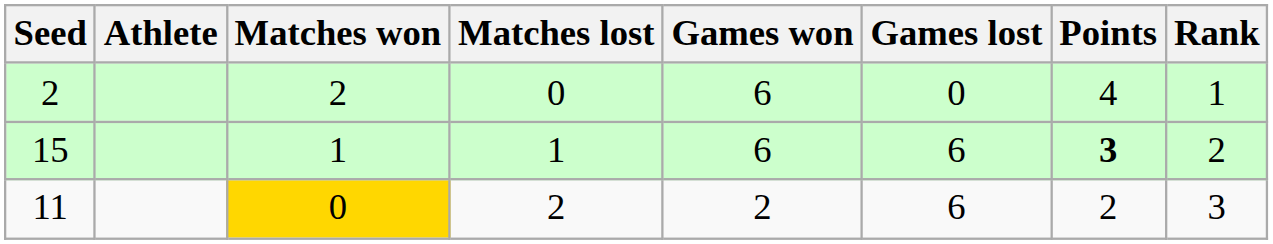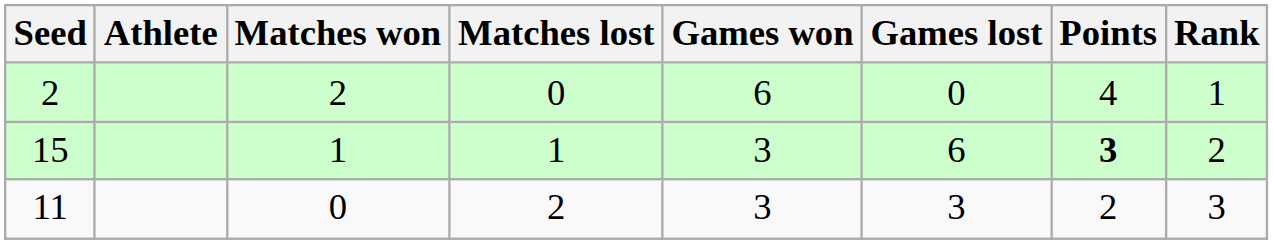 <table class="wikitable">
 <tr>
 <th>Seed</th>
 <th>Athlete</th>
 <th>Matches won</th>
 <th>Matches lost</th>
 <th>Games won</th>
 <th>Games lost</th>
 <th>Points</th>
 <th>Rank</th>
 </tr>
 <tr bgcolor="#ccffcc">
 <td align="center">2</td>
 <td></td>
 <td align="center">2</td>
 <td align="center">0</td>
 <td align="center">6</td>
 <td align="center">0</td>
 <td align="center">4</td>
 <td align="center">1</td>
 </tr>
 <tr bgcolor="#ccffcc">
 <td align="center">15</td>
 <td></td>
 <td align="center">1</td>
 <td align="center">1</td>
-<td align="center">6</td>
+<td align="center">3</td>
 <td align="center">6</td>
 <td align="center"><strong>3</strong></td>
 <td align="center">2</td>
 </tr>
 <tr>
 <td align="center">11</td>
 <td></td>
-<td align="center" style="background: gold;">0</td>
+<td align="center">0</td>
 <td align="center">2</td>
-<td align="center">2</td>
-<td align="center">6</td>
+<td align="center">3</td>
+<td align="center">3</td>
 <td align="center">2</td>
 <td align="center">3</td>
 </tr>
 </table>
